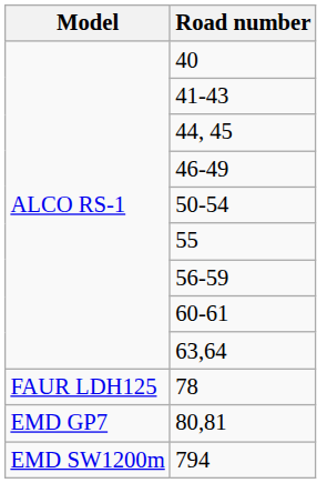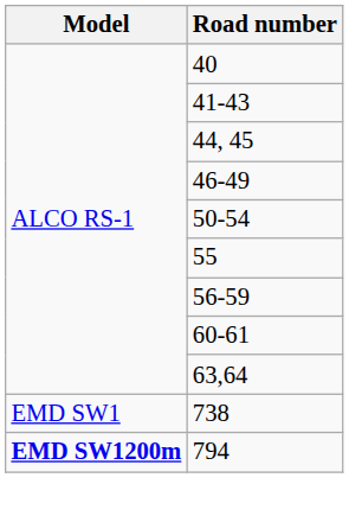 <table class="wikitable">
 <tr>
 <th>Model</th>
 <th>Road number</th>
 </tr>
 <tr>
 <td rowspan="9"><a href='#'>ALCO RS-1</a></td>
 <td>40</td>
 </tr>
 <tr>
 <td>41-43</td>
 </tr>
 <tr>
 <td>44, 45</td>
 </tr>
 <tr>
 <td>46-49</td>
 </tr>
 <tr>
 <td>50-54</td>
 </tr>
 <tr>
 <td>55</td>
 </tr>
 <tr>
 <td>56-59</td>
 </tr>
 <tr>
 <td>60-61</td>
 </tr>
 <tr>
 <td>63,64</td>
 </tr>
 <tr>
-<td><a href='#'>FAUR LDH125</a></td>
-<td>78</td>
+<td><a href='#'>EMD SW1</a></td>
+<td>738</td>
 </tr>
 <tr>
-<td><a href='#'>EMD GP7</a></td>
-<td>80,81</td>
-</tr>
-<tr>
-<td><a href='#'>EMD SW1200m</a></td>
+<td><strong><a href='#'>EMD SW1200m</a></strong></td>
 <td>794</td>
 </tr>
 </table>
